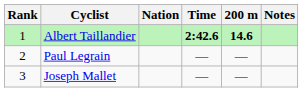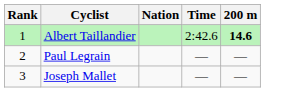 <table class="wikitable sortable" style="text-align:center">
 <tr>
 <th>Rank</th>
 <th>Cyclist</th>
 <th>Nation</th>
 <th>Time</th>
 <th>200 m</th>
-<th>Notes</th>
 </tr>
 <tr bgcolor=bbf3bb>
 <td>1</td>
 <td align=left><a href='#'>Albert Taillandier</a></td>
 <td align=left></td>
-<td><strong>2:42.6</strong></td>
+<td>2:42.6</td>
 <td><strong>14.6</strong></td>
-<td></td>
 </tr>
 <tr>
 <td>2</td>
 <td align=left><a href='#'>Paul Legrain</a></td>
 <td align=left></td>
 <td data-sort-value=9:99.9>—</td>
 <td data-sort-value=99.9>—</td>
-<td></td>
 </tr>
 <tr>
 <td>3</td>
 <td align=left><a href='#'>Joseph Mallet</a></td>
 <td align=left></td>
 <td data-sort-value=9:99.9>—</td>
 <td data-sort-value=99.9>—</td>
-<td></td>
 </tr>
 </table>
